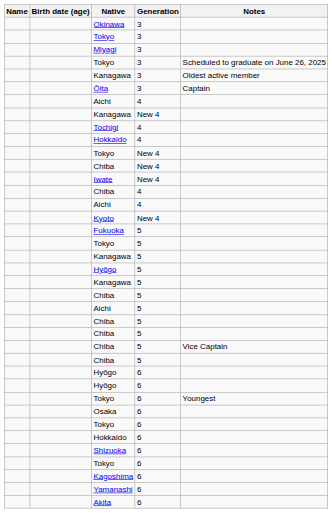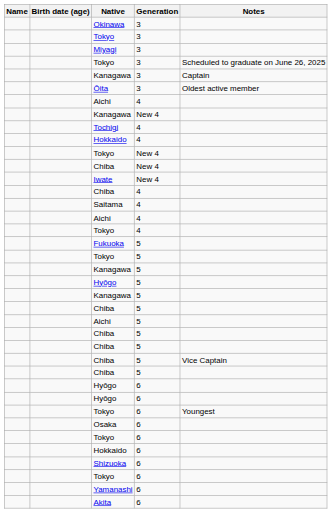 <table class="wikitable sortable" style="text-align:left; font-size:small;">
 <tr>
 <th>Name</th>
 <th>Birth date (age)</th>
 <th>Native</th>
 <th>Generation</th>
 <th>Notes</th>
 </tr>
 <tr>
 <td></td>
 <td></td>
 <td><a href='#'>Okinawa</a></td>
 <td>3</td>
 <td></td>
 </tr>
 <tr>
 <td></td>
 <td></td>
 <td><a href='#'>Tokyo</a></td>
 <td>3</td>
 <td></td>
 </tr>
 <tr>
 <td></td>
 <td></td>
 <td><a href='#'>Miyagi</a></td>
 <td>3</td>
 <td></td>
 </tr>
 <tr>
 <td></td>
 <td></td>
 <td>Tokyo</td>
 <td>3</td>
 <td>Scheduled to graduate on June 26, 2025</td>
 </tr>
 <tr>
 <td></td>
 <td></td>
 <td>Kanagawa</td>
 <td>3</td>
-<td>Oldest active member</td>
+<td>Captain</td>
 </tr>
 <tr>
 <td></td>
 <td></td>
 <td><a href='#'>Ōita</a></td>
 <td>3</td>
-<td>Captain</td>
+<td>Oldest active member</td>
 </tr>
 <tr>
 <td></td>
 <td></td>
 <td>Aichi</td>
 <td>4</td>
 <td></td>
 </tr>
 <tr>
 <td></td>
 <td></td>
 <td>Kanagawa</td>
 <td data-sort-value="4.1">New 4</td>
 <td></td>
 </tr>
 <tr>
 <td></td>
 <td></td>
 <td><a href='#'>Tochigi</a></td>
 <td>4</td>
 <td></td>
 </tr>
 <tr>
 <td></td>
 <td></td>
 <td><a href='#'>Hokkaido</a></td>
 <td>4</td>
 <td></td>
 </tr>
 <tr>
 <td></td>
 <td></td>
 <td>Tokyo</td>
 <td data-sort-value="4.1">New 4</td>
 <td></td>
 </tr>
 <tr>
 <td></td>
 <td></td>
 <td>Chiba</td>
 <td data-sort-value="4.1">New 4</td>
 <td></td>
 </tr>
 <tr>
 <td></td>
 <td></td>
 <td><a href='#'>Iwate</a></td>
 <td data-sort-value="4.1">New 4</td>
 <td></td>
 </tr>
 <tr>
 <td></td>
 <td></td>
 <td>Chiba</td>
 <td>4</td>
 <td></td>
 </tr>
 <tr>
 <td></td>
 <td></td>
+<td>Saitama</td>
+<td>4</td>
+<td></td>
+</tr>
+<tr>
+<td></td>
+<td></td>
 <td>Aichi</td>
 <td>4</td>
 <td></td>
 </tr>
 <tr>
 <td></td>
 <td></td>
-<td><a href='#'>Kyoto</a></td>
-<td data-sort-value="4.1">New 4</td>
+<td>Tokyo</td>
+<td>4</td>
 <td></td>
 </tr>
 <tr>
 <td></td>
 <td></td>
 <td><a href='#'>Fukuoka</a></td>
 <td>5</td>
 <td></td>
 </tr>
 <tr>
 <td></td>
 <td></td>
 <td>Tokyo</td>
 <td>5</td>
 <td></td>
 </tr>
 <tr>
 <td></td>
 <td></td>
 <td>Kanagawa</td>
 <td>5</td>
 <td></td>
 </tr>
 <tr>
 <td></td>
 <td></td>
 <td><a href='#'>Hyōgo</a></td>
 <td>5</td>
 <td></td>
 </tr>
 <tr>
 <td></td>
 <td></td>
 <td>Kanagawa</td>
 <td>5</td>
 <td></td>
 </tr>
 <tr>
 <td></td>
 <td></td>
 <td>Chiba</td>
 <td>5</td>
 <td></td>
 </tr>
 <tr>
 <td></td>
 <td></td>
 <td>Aichi</td>
 <td>5</td>
 <td></td>
 </tr>
 <tr>
 <td></td>
 <td></td>
 <td>Chiba</td>
 <td>5</td>
 <td></td>
 </tr>
 <tr>
 <td></td>
 <td></td>
 <td>Chiba</td>
 <td>5</td>
 <td></td>
 </tr>
 <tr>
 <td></td>
 <td></td>
 <td>Chiba</td>
 <td>5</td>
 <td>Vice Captain</td>
 </tr>
 <tr>
 <td></td>
 <td></td>
 <td>Chiba</td>
 <td>5</td>
 <td></td>
 </tr>
 <tr>
 <td></td>
 <td></td>
 <td>Hyōgo</td>
 <td>6</td>
 <td></td>
 </tr>
 <tr>
 <td></td>
 <td></td>
 <td>Hyōgo</td>
 <td>6</td>
 <td></td>
 </tr>
 <tr>
 <td></td>
 <td></td>
 <td>Tokyo</td>
 <td>6</td>
 <td>Youngest</td>
 </tr>
 <tr>
 <td></td>
 <td></td>
 <td>Osaka</td>
 <td>6</td>
 <td></td>
 </tr>
 <tr>
 <td></td>
 <td></td>
 <td>Tokyo</td>
 <td>6</td>
 <td></td>
 </tr>
 <tr>
 <td></td>
 <td></td>
 <td>Hokkaido</td>
 <td>6</td>
 <td></td>
 </tr>
 <tr>
 <td></td>
 <td></td>
 <td><a href='#'>Shizuoka</a></td>
 <td>6</td>
 <td></td>
 </tr>
 <tr>
 <td></td>
 <td></td>
 <td>Tokyo</td>
 <td>6</td>
 <td></td>
 </tr>
 <tr>
 <td></td>
 <td></td>
-<td><a href='#'>Kagoshima</a></td>
-<td>6</td>
-<td></td>
-</tr>
-<tr>
-<td></td>
-<td></td>
 <td><a href='#'>Yamanashi</a></td>
 <td>6</td>
 <td></td>
 </tr>
 <tr>
 <td></td>
 <td></td>
 <td><a href='#'>Akita</a></td>
 <td>6</td>
 <td></td>
 </tr>
 </table>
